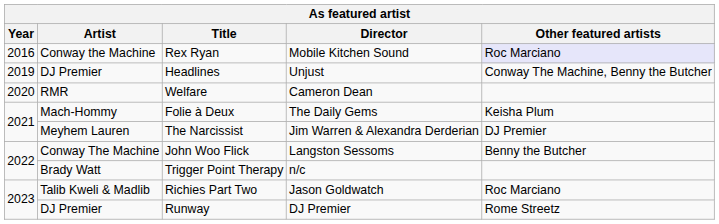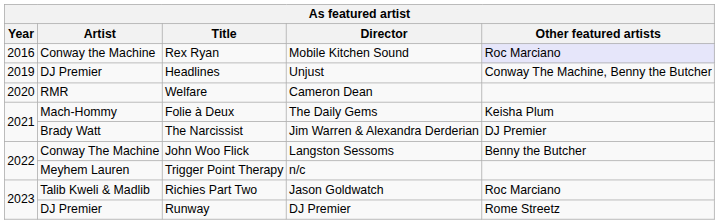 <table class="wikitable">
 <tr>
 <th colspan="5">As featured artist</th>
 </tr>
 <tr>
 <th>Year</th>
 <th>Artist</th>
 <th>Title</th>
 <th>Director</th>
 <th>Other featured artists</th>
 </tr>
 <tr>
 <td>2016</td>
 <td>Conway the Machine</td>
 <td>Rex Ryan</td>
 <td>Mobile Kitchen Sound</td>
 <td style="background: lavender;">Roc Marciano</td>
 </tr>
 <tr>
 <td>2019</td>
 <td>DJ Premier</td>
 <td>Headlines</td>
 <td>Unjust</td>
 <td>Conway The Machine, Benny the Butcher</td>
 </tr>
 <tr>
 <td>2020</td>
 <td>RMR</td>
 <td>Welfare</td>
 <td>Cameron Dean</td>
 <td></td>
 </tr>
 <tr>
 <td rowspan="2">2021</td>
 <td>Mach-Hommy</td>
 <td>Folie à Deux</td>
 <td>The Daily Gems</td>
 <td>Keisha Plum</td>
 </tr>
 <tr>
-<td>Meyhem Lauren</td>
+<td>Brady Watt</td>
 <td>The Narcissist</td>
 <td>Jim Warren & Alexandra Derderian</td>
 <td>DJ Premier</td>
 </tr>
 <tr>
 <td rowspan="2">2022</td>
 <td>Conway The Machine</td>
 <td>John Woo Flick</td>
 <td>Langston Sessoms</td>
 <td>Benny the Butcher</td>
 </tr>
 <tr>
-<td>Brady Watt</td>
+<td>Meyhem Lauren</td>
 <td>Trigger Point Therapy</td>
 <td>n/c</td>
 <td></td>
 </tr>
 <tr>
 <td rowspan="2">2023</td>
 <td>Talib Kweli & Madlib</td>
 <td>Richies Part Two</td>
 <td>Jason Goldwatch</td>
 <td>Roc Marciano</td>
 </tr>
 <tr>
 <td>DJ Premier</td>
 <td>Runway</td>
 <td>DJ Premier</td>
 <td>Rome Streetz</td>
 </tr>
 </table>
